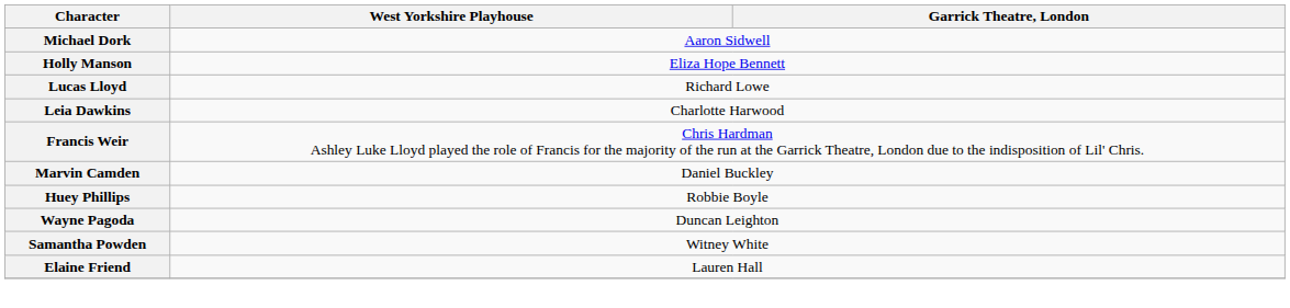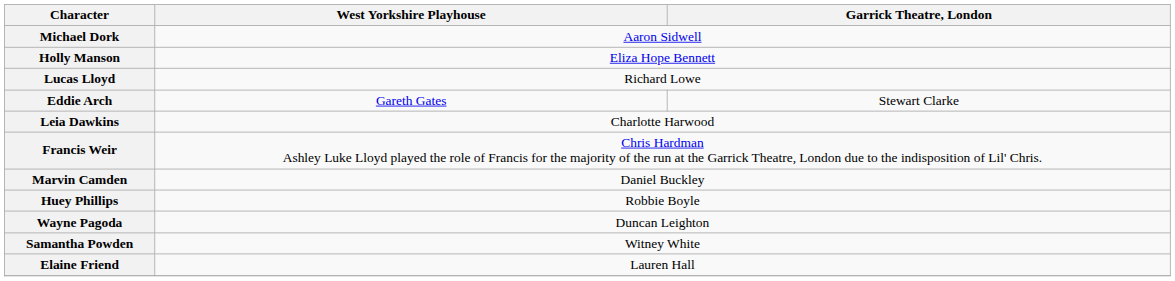 <table class="wikitable" width="70%">
 <tr>
 <th>Character</th>
 <th>West Yorkshire Playhouse</th>
 <th>Garrick Theatre, London</th>
 </tr>
 <tr>
 <th scope="row">Michael Dork</th>
 <td align="center" colspan = "2"><a href='#'>Aaron Sidwell</a></td>
 </tr>
 <tr>
 <th scope="row">Holly Manson</th>
 <td align="center" colspan = "2"><a href='#'>Eliza Hope Bennett</a></td>
 </tr>
 <tr>
 <th scope="row">Lucas Lloyd</th>
 <td align="center" colspan = "2">Richard Lowe</td>
+</tr>
+<tr>
+<th scope="row">Eddie Arch</th>
+<td align="center"><a href='#'>Gareth Gates</a></td>
+<td align="center">Stewart Clarke</td>
 </tr>
 <tr>
 <th scope="row">Leia Dawkins</th>
 <td align="center" colspan = "2">Charlotte Harwood</td>
 </tr>
 <tr>
 <th scope="row">Francis Weir</th>
 <td align="center" colspan = "2"><a href='#'>Chris Hardman</a><br>Ashley Luke Lloyd played the role of Francis for the majority of the run at the Garrick Theatre, London due to the indisposition of Lil' Chris.</td>
 </tr>
 <tr>
 <th scope="row">Marvin Camden</th>
 <td align="center" colspan = "2">Daniel Buckley</td>
 </tr>
 <tr>
 <th scope="row">Huey Phillips</th>
 <td align="center" colspan = "2">Robbie Boyle</td>
 </tr>
 <tr>
 <th scope="row">Wayne Pagoda</th>
 <td align="center" colspan = "2">Duncan Leighton</td>
 </tr>
 <tr>
 <th scope="row">Samantha Powden</th>
 <td align="center" colspan = "2">Witney White</td>
 </tr>
 <tr>
 <th scope="row">Elaine Friend</th>
 <td align="center" colspan = "2">Lauren Hall</td>
 </tr>
 <tr>
 </tr>
 </table>
